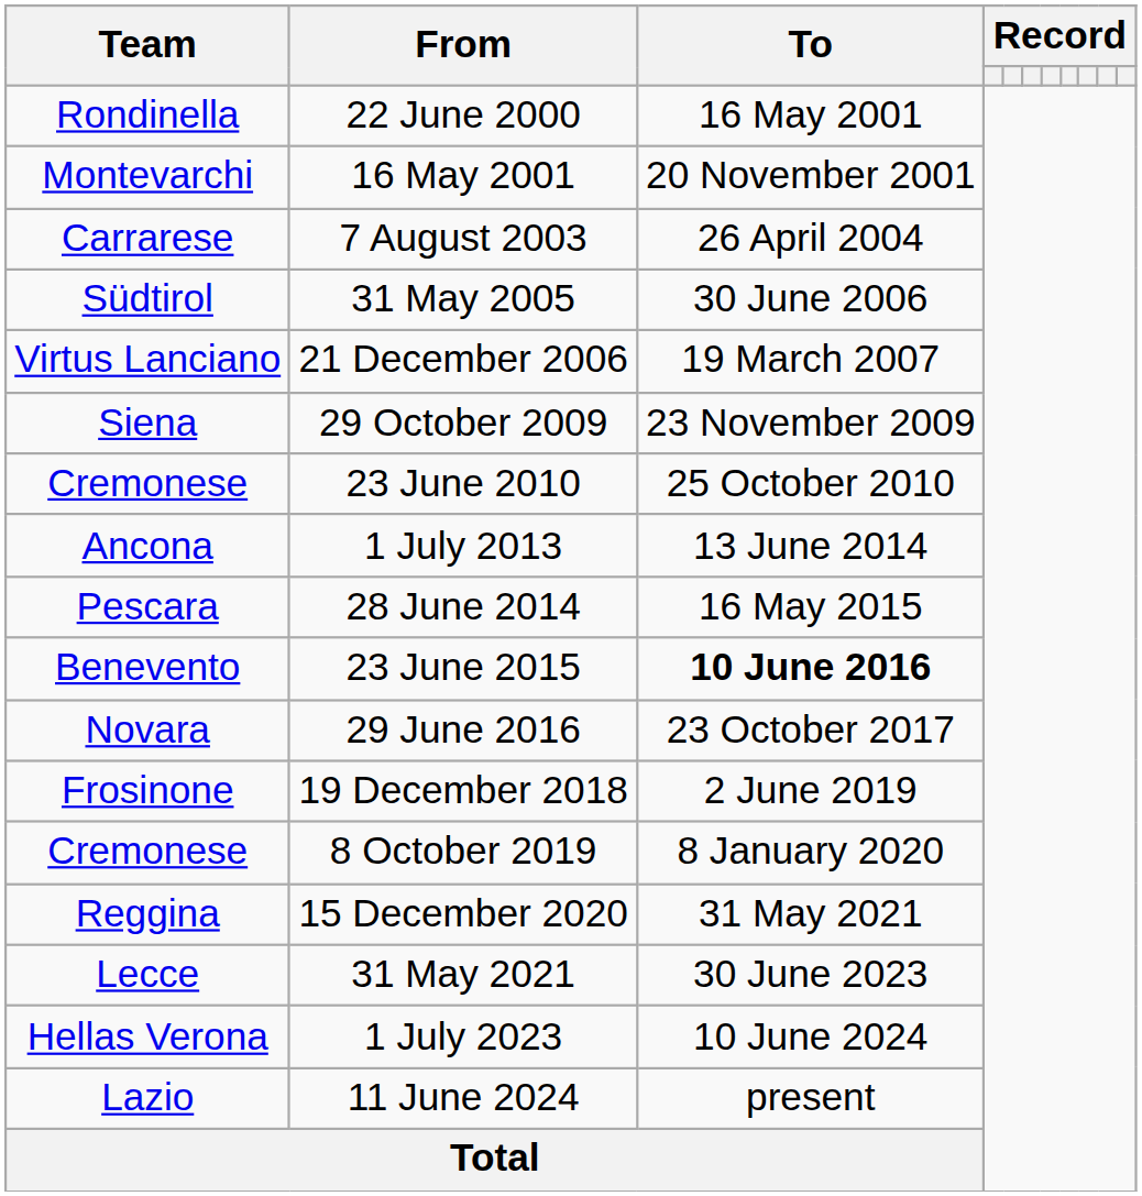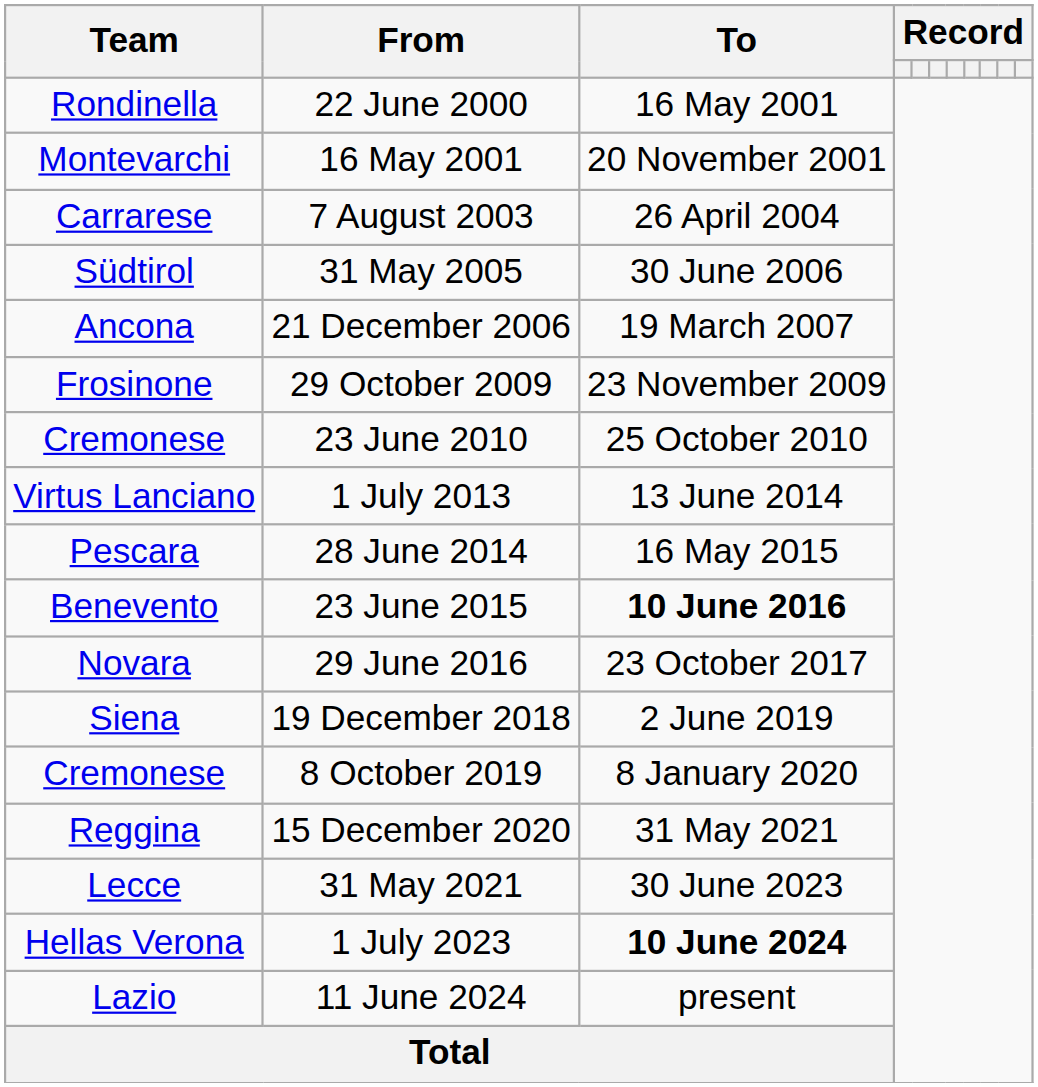 <table class="wikitable" style="text-align: center">
 <tr>
 <th rowspan="2">Team</th>
 <th rowspan="2">From</th>
 <th rowspan="2">To</th>
 <th colspan="8">Record</th>
 </tr>
 <tr>
 <th></th>
 <th></th>
 <th></th>
 <th></th>
 <th></th>
 <th></th>
 <th></th>
 <th></th>
 </tr>
 <tr>
 <td><a href='#'>Rondinella</a></td>
 <td>22 June 2000</td>
 <td>16 May 2001<br></td>
 </tr>
 <tr>
 <td><a href='#'>Montevarchi</a></td>
 <td>16 May 2001</td>
 <td>20 November 2001<br></td>
 </tr>
 <tr>
 <td><a href='#'>Carrarese</a></td>
 <td>7 August 2003</td>
 <td>26 April 2004<br></td>
 </tr>
 <tr>
 <td><a href='#'>Südtirol</a></td>
 <td>31 May 2005</td>
 <td>30 June 2006<br></td>
 </tr>
 <tr>
-<td><a href='#'>Virtus Lanciano</a></td>
+<td><a href='#'>Ancona</a></td>
 <td>21 December 2006</td>
 <td>19 March 2007<br></td>
 </tr>
 <tr>
-<td><a href='#'>Siena</a></td>
+<td><a href='#'>Frosinone</a></td>
 <td>29 October 2009</td>
 <td>23 November 2009<br></td>
 </tr>
 <tr>
 <td><a href='#'>Cremonese</a></td>
 <td>23 June 2010</td>
 <td>25 October 2010<br></td>
 </tr>
 <tr>
-<td><a href='#'>Ancona</a></td>
+<td><a href='#'>Virtus Lanciano</a></td>
 <td>1 July 2013</td>
 <td>13 June 2014<br></td>
 </tr>
 <tr>
 <td><a href='#'>Pescara</a></td>
 <td>28 June 2014</td>
 <td>16 May 2015<br></td>
 </tr>
 <tr>
 <td><a href='#'>Benevento</a></td>
 <td>23 June 2015</td>
 <td><strong>10 June 2016<br></strong></td>
 </tr>
 <tr>
 <td><a href='#'>Novara</a></td>
 <td>29 June 2016</td>
 <td>23 October 2017<br></td>
 </tr>
 <tr>
-<td><a href='#'>Frosinone</a></td>
+<td><a href='#'>Siena</a></td>
 <td>19 December 2018</td>
 <td>2 June 2019<br></td>
 </tr>
 <tr>
 <td><a href='#'>Cremonese</a></td>
 <td>8 October 2019</td>
 <td>8 January 2020<br></td>
 </tr>
 <tr>
 <td><a href='#'>Reggina</a></td>
 <td>15 December 2020</td>
 <td>31 May 2021<br></td>
 </tr>
 <tr>
 <td><a href='#'>Lecce</a></td>
 <td>31 May 2021</td>
 <td>30 June 2023<br></td>
 </tr>
 <tr>
 <td><a href='#'>Hellas Verona</a></td>
 <td>1 July 2023</td>
-<td>10 June 2024<br></td>
+<td><strong>10 June 2024<br></strong></td>
 </tr>
 <tr>
 <td><a href='#'>Lazio</a></td>
 <td>11 June 2024</td>
 <td>present<br></td>
 </tr>
 <tr>
 <th colspan="3">Total<br></th>
 </tr>
 </table>
